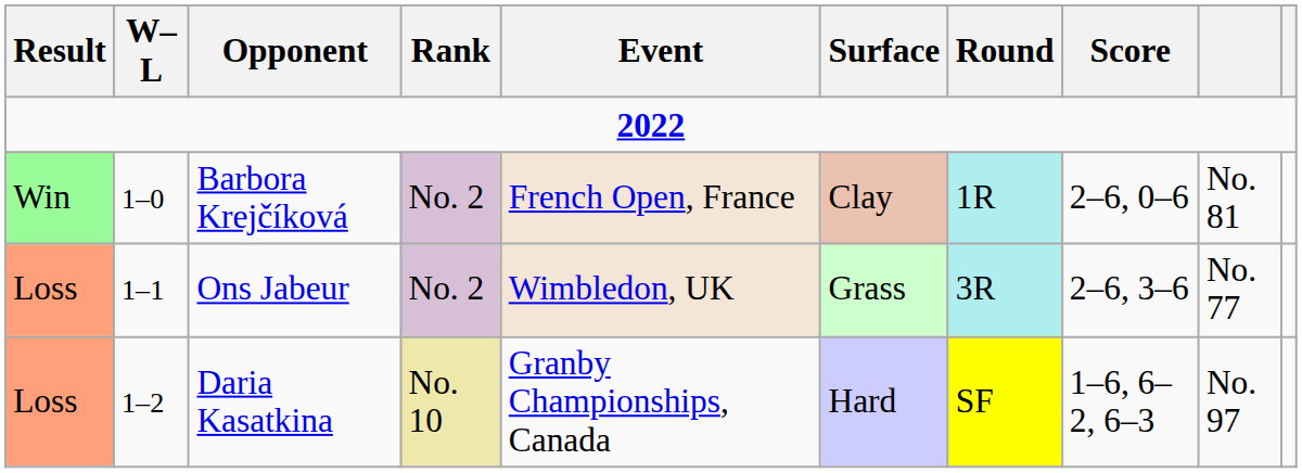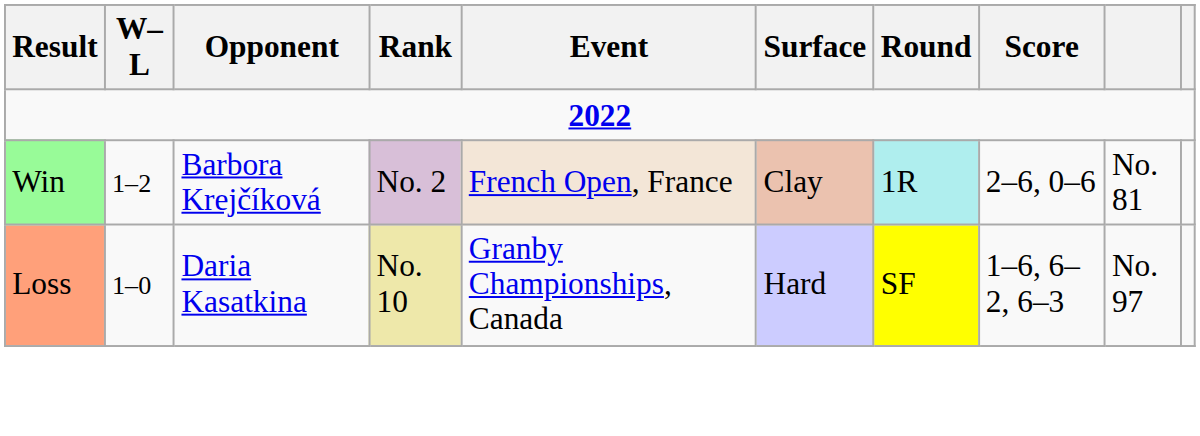 <table class="wikitable sortable">
 <tr>
 <th>Result</th>
 <th class=unsortable>W–L</th>
 <th>Opponent</th>
 <th>Rank</th>
 <th>Event</th>
 <th>Surface</th>
 <th>Round</th>
 <th class=unsortable>Score</th>
 <th></th>
 <th></th>
 </tr>
 <tr>
 <td colspan="10" style="text-align:center"><strong><a href='#'>2022</a></strong></td>
 </tr>
 <tr>
 <td bgcolor="98FB98">Win</td>
-<td><small>1–0</small></td>
+<td><small>1–2</small></td>
 <td> <a href='#'>Barbora Krejčíková</a></td>
 <td bgcolor="thistle">No. 2</td>
 <td bgcolor="f3e6d7"><a href='#'>French Open</a>, France</td>
 <td bgcolor="#ebc2af">Clay</td>
 <td bgcolor="afeeee">1R</td>
 <td>2–6, 0–6</td>
 <td>No. 81</td>
 <td></td>
 </tr>
 <tr>
 <td bgcolor="ffa07a">Loss</td>
-<td><small>1–1</small></td>
-<td> <a href='#'>Ons Jabeur</a></td>
-<td bgcolor="thistle">No. 2</td>
-<td bgcolor="f3e6d7"><a href='#'>Wimbledon</a>, UK</td>
-<td bgcolor="#cfc">Grass</td>
-<td bgcolor="afeeee">3R</td>
-<td>2–6, 3–6</td>
-<td>No. 77</td>
-<td></td>
-</tr>
-<tr>
-<td bgcolor="ffa07a">Loss</td>
-<td><small>1–2</small></td>
+<td><small>1–0</small></td>
 <td> <a href='#'>Daria Kasatkina</a></td>
 <td bgcolor="eee8aa">No. 10</td>
 <td><a href='#'>Granby Championships</a>, Canada</td>
 <td bgcolor="#ccf">Hard</td>
 <td bgcolor="yellow">SF</td>
 <td>1–6, 6–2, 6–3</td>
 <td>No. 97</td>
 <td></td>
 </tr>
 </table>
